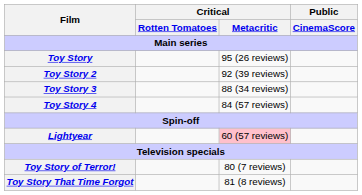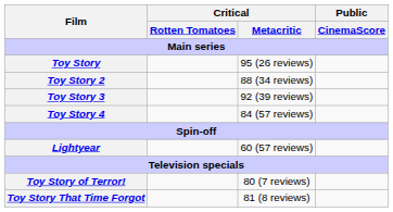 <table class="wikitable plainrowheaders sortable" style="text-align: center;">
 <tr>
 <th scope="col" rowspan="2">Film</th>
 <th scope="col" colspan="2">Critical</th>
 <th colspan="2" scope="col">Public</th>
 </tr>
 <tr>
 <th scope="col"><a href='#'>Rotten Tomatoes</a></th>
 <th scope="col"><a href='#'>Metacritic</a></th>
 <th scope="col"><a href='#'>CinemaScore</a></th>
 </tr>
 <tr>
 <th colspan="4" scope="col" style="background-color:#ccccff;">Main series</th>
 </tr>
 <tr>
 <th scope="row"><em><a href='#'>Toy Story</a></em></th>
 <td></td>
 <td>95 (26 reviews)</td>
 <td></td>
 </tr>
 <tr>
 <th scope="row"><em><a href='#'>Toy Story 2</a></em></th>
 <td></td>
-<td>92 (39 reviews)</td>
+<td>88 (34 reviews)</td>
 <td></td>
 </tr>
 <tr>
 <th scope="row"><em><a href='#'>Toy Story 3</a></em></th>
 <td></td>
-<td>88 (34 reviews)</td>
+<td>92 (39 reviews)</td>
 <td></td>
 </tr>
 <tr>
 <th scope="row"><em><a href='#'>Toy Story 4</a></em></th>
 <td></td>
 <td>84 (57 reviews)</td>
 <td></td>
 </tr>
 <tr>
 <th colspan="4" scope="col" style="background-color:#ccccff;">Spin-off</th>
 </tr>
 <tr>
 <th scope="row"><em><a href='#'>Lightyear</a></em></th>
 <td></td>
-<td style="background: pink;">60 (57 reviews)</td>
+<td>60 (57 reviews)</td>
 <td></td>
 </tr>
 <tr>
 <th colspan="4" scope="col" style="background-color:#ccccff;">Television specials</th>
 </tr>
 <tr>
 <th scope="row"><em><a href='#'>Toy Story of Terror!</a></em></th>
 <td></td>
 <td>80 (7 reviews)</td>
 <td></td>
 </tr>
 <tr>
 <th scope="row"><em><a href='#'>Toy Story That Time Forgot</a></em></th>
 <td></td>
 <td>81 (8 reviews)</td>
 <td></td>
 </tr>
 </table>
